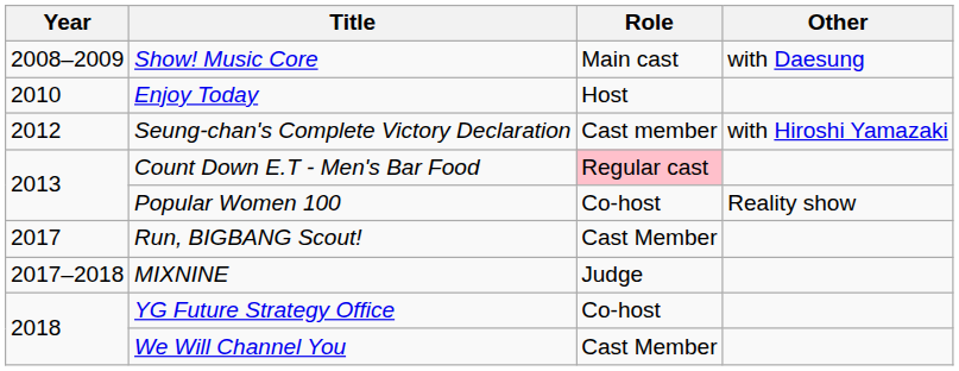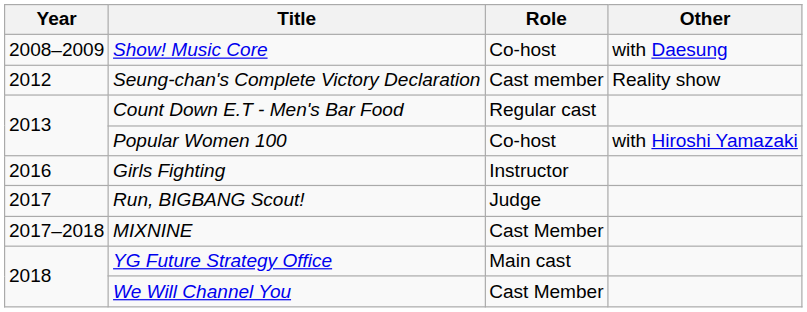 <table class="wikitable">
 <tr>
 <th>Year</th>
 <th>Title</th>
 <th>Role</th>
 <th>Other</th>
 </tr>
 <tr>
 <td>2008–2009</td>
 <td><em><a href='#'>Show! Music Core</a></em></td>
-<td>Main cast</td>
+<td>Co-host</td>
 <td>with <a href='#'>Daesung</a></td>
-</tr>
-<tr>
-<td>2010</td>
-<td><em><a href='#'>Enjoy Today</a></em></td>
-<td>Host</td>
-<td></td>
 </tr>
 <tr>
 <td>2012</td>
 <td><em>Seung-chan's Complete Victory Declaration</em></td>
 <td>Cast member</td>
-<td>with <a href='#'>Hiroshi Yamazaki</a></td>
+<td>Reality show</td>
 </tr>
 <tr>
 <td rowspan="2">2013</td>
 <td><em>Count Down E.T - Men's Bar Food</em></td>
-<td style="background: pink;">Regular cast</td>
+<td>Regular cast</td>
 <td></td>
 </tr>
 <tr>
 <td><em>Popular Women 100</em></td>
 <td>Co-host</td>
-<td>Reality show</td>
+<td>with <a href='#'>Hiroshi Yamazaki</a></td>
+</tr>
+<tr>
+<td>2016</td>
+<td><em>Girls Fighting</em></td>
+<td>Instructor</td>
+<td></td>
 </tr>
 <tr>
 <td>2017</td>
 <td><em>Run, BIGBANG Scout!</em></td>
-<td>Cast Member</td>
+<td>Judge</td>
 <td></td>
 </tr>
 <tr>
 <td>2017–2018</td>
 <td><em>MIXNINE</em></td>
-<td>Judge</td>
+<td>Cast Member</td>
 <td></td>
 </tr>
 <tr>
 <td rowspan="2">2018</td>
 <td><em><a href='#'>YG Future Strategy Office</a></em></td>
-<td>Co-host</td>
+<td>Main cast</td>
 <td></td>
 </tr>
 <tr>
 <td><em><a href='#'>We Will Channel You</a></em></td>
 <td>Cast Member</td>
 <td></td>
 </tr>
 </table>
